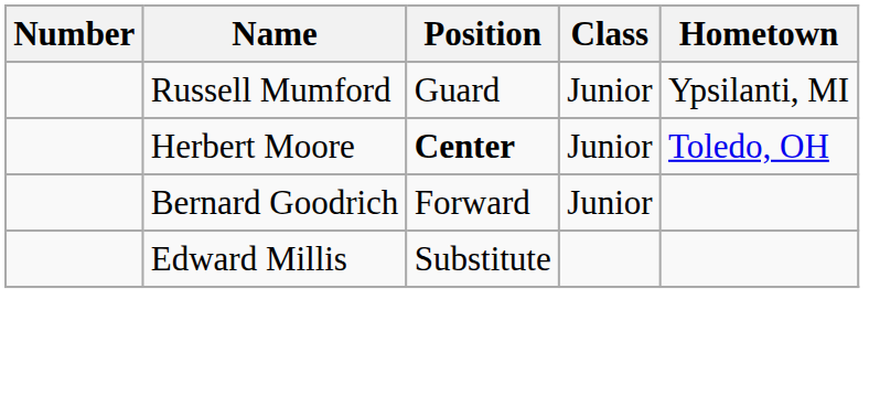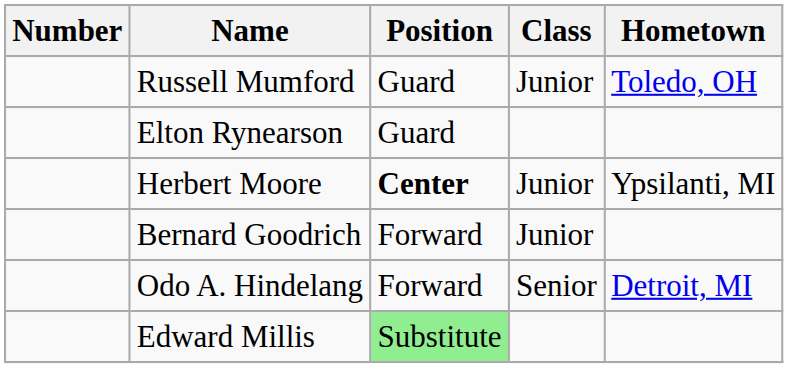 <table class="wikitable" style="font-size: 95%;">
 <tr>
 <th>Number</th>
 <th>Name</th>
 <th>Position</th>
 <th>Class</th>
 <th>Hometown</th>
 </tr>
 <tr>
 <td></td>
 <td>Russell Mumford</td>
 <td>Guard</td>
 <td>Junior</td>
-<td>Ypsilanti, MI</td>
+<td><a href='#'>Toledo, OH</a></td>
+</tr>
+<tr>
+<td></td>
+<td>Elton Rynearson</td>
+<td>Guard</td>
+<td></td>
+<td></td>
 </tr>
 <tr>
 <td></td>
 <td>Herbert Moore</td>
 <td><strong>Center</strong></td>
 <td>Junior</td>
-<td><a href='#'>Toledo, OH</a></td>
+<td>Ypsilanti, MI</td>
 </tr>
 <tr>
 <td></td>
 <td>Bernard Goodrich</td>
 <td>Forward</td>
 <td>Junior</td>
 <td></td>
 </tr>
 <tr>
 <td></td>
+<td>Odo A. Hindelang</td>
+<td>Forward</td>
+<td>Senior</td>
+<td><a href='#'>Detroit, MI</a></td>
+</tr>
+<tr>
+<td></td>
 <td>Edward Millis</td>
-<td>Substitute</td>
+<td style="background: lightgreen;">Substitute</td>
 <td></td>
 <td></td>
 </tr>
 <tr>
 </tr>
 </table>
